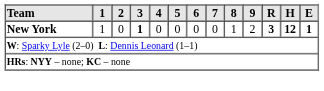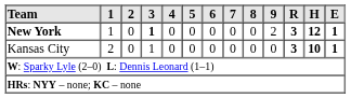 <table border=1 cellspacing=0 width=425 style="margin-left:3em;">
 <tr style="text-align:center; background-color:#e6e6e6;">
 <th align=left width=28%>Team</th>
 <th width=6%>1</th>
 <th width=6%>2</th>
 <th width=6%>3</th>
 <th width=6%>4</th>
 <th width=6%>5</th>
 <th width=6%>6</th>
 <th width=6%>7</th>
 <th width=6%>8</th>
 <th width=6%>9</th>
 <th width=6%>R</th>
 <th width=6%>H</th>
 <th width=6%>E</th>
 </tr>
 <tr style="text-align:center;">
 <td align=left><strong>New York</strong></td>
 <td>1</td>
 <td>0</td>
 <td><strong>1</strong></td>
 <td>0</td>
 <td>0</td>
 <td>0</td>
 <td>0</td>
-<td>1</td>
+<td>0</td>
 <td>2</td>
 <td><strong>3</strong></td>
 <td><strong>12</strong></td>
+<td><strong>1</strong></td>
+</tr>
+<tr style="text-align:center;">
+<td align=left>Kansas City</td>
+<td>2</td>
+<td>0</td>
+<td>1</td>
+<td>0</td>
+<td>0</td>
+<td>0</td>
+<td>0</td>
+<td>0</td>
+<td>0</td>
+<td><strong>3</strong></td>
+<td><strong>10</strong></td>
 <td><strong>1</strong></td>
 </tr>
 <tr style="text-align:left;">
 <td colspan=13><small><strong>W</strong>: <a href='#'>Sparky Lyle</a> (2–0)  <strong>L</strong>: <a href='#'>Dennis Leonard</a> (1–1)  </small></td>
 </tr>
 <tr style="text-align:left;">
 <td colspan=13><small><strong>HRs</strong>: <strong>NYY</strong> – none; <strong>KC</strong> – none</small></td>
 </tr>
 </table>
